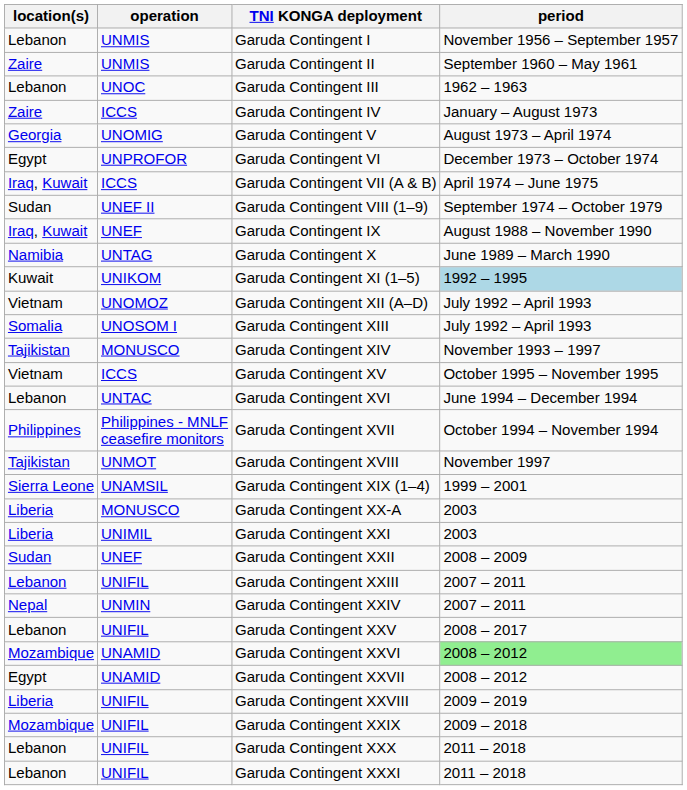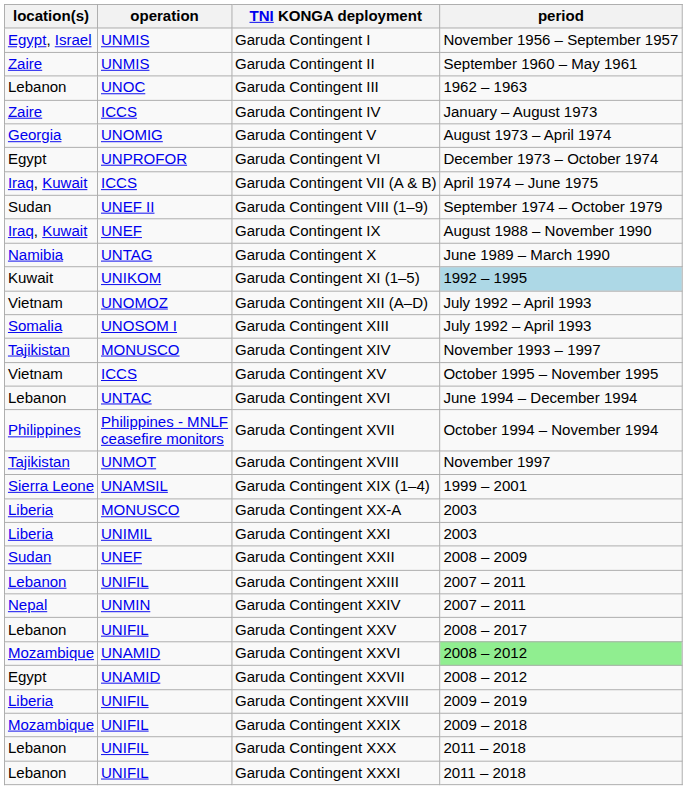 <table class="wikitable sortable">
 <tr>
 <th>location(s)</th>
 <th>operation</th>
 <th><a href='#'>TNI</a> KONGA deployment</th>
 <th>period</th>
 </tr>
 <tr>
-<td>Lebanon</td>
+<td><a href='#'>Egypt</a>, <a href='#'>Israel</a></td>
 <td><a href='#'>UNMIS</a></td>
 <td>Garuda Contingent I</td>
 <td>November 1956 – September 1957</td>
 </tr>
 <tr>
 <td><a href='#'>Zaire</a></td>
 <td><a href='#'>UNMIS</a></td>
 <td>Garuda Contingent II</td>
 <td>September 1960 – May 1961</td>
 </tr>
 <tr>
 <td>Lebanon</td>
 <td><a href='#'>UNOC</a></td>
 <td>Garuda Contingent III</td>
 <td>1962 – 1963</td>
 </tr>
 <tr>
 <td><a href='#'>Zaire</a></td>
 <td><a href='#'>ICCS</a></td>
 <td>Garuda Contingent IV</td>
 <td>January – August 1973</td>
 </tr>
 <tr>
 <td><a href='#'>Georgia</a></td>
 <td><a href='#'>UNOMIG</a></td>
 <td>Garuda Contingent V</td>
 <td>August 1973 – April 1974</td>
 </tr>
 <tr>
 <td>Egypt</td>
 <td><a href='#'>UNPROFOR</a></td>
 <td>Garuda Contingent VI</td>
 <td>December 1973 – October 1974</td>
 </tr>
 <tr>
 <td><a href='#'>Iraq</a>, <a href='#'>Kuwait</a></td>
 <td><a href='#'>ICCS</a></td>
 <td>Garuda Contingent VII (A & B)</td>
 <td>April 1974 – June 1975</td>
 </tr>
 <tr>
 <td>Sudan</td>
 <td><a href='#'>UNEF II</a></td>
 <td>Garuda Contingent VIII (1–9)</td>
 <td>September 1974 – October 1979</td>
 </tr>
 <tr>
 <td><a href='#'>Iraq</a>, <a href='#'>Kuwait</a></td>
 <td><a href='#'>UNEF</a></td>
 <td>Garuda Contingent IX</td>
 <td>August 1988 – November 1990</td>
 </tr>
 <tr>
 <td><a href='#'>Namibia</a></td>
 <td><a href='#'>UNTAG</a></td>
 <td>Garuda Contingent X</td>
 <td>June 1989 – March 1990</td>
 </tr>
 <tr>
 <td>Kuwait</td>
 <td><a href='#'>UNIKOM</a></td>
 <td>Garuda Contingent XI (1–5)</td>
 <td style="background: lightblue;">1992 – 1995</td>
 </tr>
 <tr>
 <td>Vietnam</td>
 <td><a href='#'>UNOMOZ</a></td>
 <td>Garuda Contingent XII (A–D)</td>
 <td>July 1992 – April 1993</td>
 </tr>
 <tr>
 <td><a href='#'>Somalia</a></td>
 <td><a href='#'>UNOSOM I</a></td>
 <td>Garuda Contingent XIII</td>
 <td>July 1992 – April 1993</td>
 </tr>
 <tr>
 <td><a href='#'>Tajikistan</a></td>
 <td><a href='#'>MONUSCO</a></td>
 <td>Garuda Contingent XIV</td>
 <td>November 1993 – 1997</td>
 </tr>
 <tr>
 <td>Vietnam</td>
 <td><a href='#'>ICCS</a></td>
 <td>Garuda Contingent XV</td>
 <td>October 1995 – November 1995</td>
 </tr>
 <tr>
 <td>Lebanon</td>
 <td><a href='#'>UNTAC</a></td>
 <td>Garuda Contingent XVI</td>
 <td>June 1994 – December 1994</td>
 </tr>
 <tr>
 <td><a href='#'>Philippines</a></td>
 <td><a href='#'>Philippines - MNLF<br>ceasefire monitors</a></td>
 <td>Garuda Contingent XVII</td>
 <td>October 1994 – November 1994</td>
 </tr>
 <tr>
 <td><a href='#'>Tajikistan</a></td>
 <td><a href='#'>UNMOT</a></td>
 <td>Garuda Contingent XVIII</td>
 <td>November 1997</td>
 </tr>
 <tr>
 <td><a href='#'>Sierra Leone</a></td>
 <td><a href='#'>UNAMSIL</a></td>
 <td>Garuda Contingent XIX (1–4)</td>
 <td>1999 – 2001</td>
 </tr>
 <tr>
 <td><a href='#'>Liberia</a></td>
 <td><a href='#'>MONUSCO</a></td>
 <td>Garuda Contingent XX-A</td>
 <td>2003</td>
 </tr>
 <tr>
 <td><a href='#'>Liberia</a></td>
 <td><a href='#'>UNIMIL</a></td>
 <td>Garuda Contingent XXI</td>
 <td>2003</td>
 </tr>
 <tr>
 <td><a href='#'>Sudan</a></td>
 <td><a href='#'>UNEF</a></td>
 <td>Garuda Contingent XXII</td>
 <td>2008 – 2009</td>
 </tr>
 <tr>
 <td><a href='#'>Lebanon</a></td>
 <td><a href='#'>UNIFIL</a></td>
 <td>Garuda Contingent XXIII</td>
 <td>2007 – 2011</td>
 </tr>
 <tr>
 <td><a href='#'>Nepal</a></td>
 <td><a href='#'>UNMIN</a></td>
 <td>Garuda Contingent XXIV</td>
 <td>2007 – 2011</td>
 </tr>
 <tr>
 <td>Lebanon</td>
 <td><a href='#'>UNIFIL</a></td>
 <td>Garuda Contingent XXV</td>
 <td>2008 – 2017</td>
 </tr>
 <tr>
 <td><a href='#'>Mozambique</a></td>
 <td><a href='#'>UNAMID</a></td>
 <td>Garuda Contingent XXVI</td>
 <td style="background: lightgreen;">2008 – 2012</td>
 </tr>
 <tr>
 <td>Egypt</td>
 <td><a href='#'>UNAMID</a></td>
 <td>Garuda Contingent XXVII</td>
 <td>2008 – 2012</td>
 </tr>
 <tr>
 <td><a href='#'>Liberia</a></td>
 <td><a href='#'>UNIFIL</a></td>
 <td>Garuda Contingent XXVIII</td>
 <td>2009 – 2019</td>
 </tr>
 <tr>
 <td><a href='#'>Mozambique</a></td>
 <td><a href='#'>UNIFIL</a></td>
 <td>Garuda Contingent XXIX</td>
 <td>2009 – 2018</td>
 </tr>
 <tr>
 <td>Lebanon</td>
 <td><a href='#'>UNIFIL</a></td>
 <td>Garuda Contingent XXX</td>
 <td>2011 – 2018</td>
 </tr>
 <tr>
 <td>Lebanon</td>
 <td><a href='#'>UNIFIL</a></td>
 <td>Garuda Contingent XXXI</td>
 <td>2011 – 2018</td>
 </tr>
 </table>
